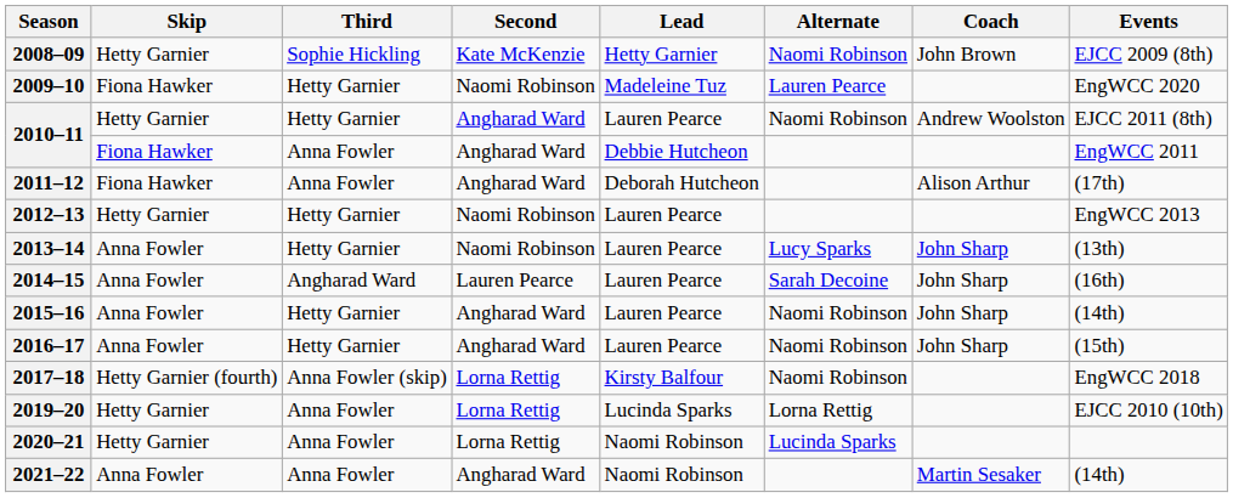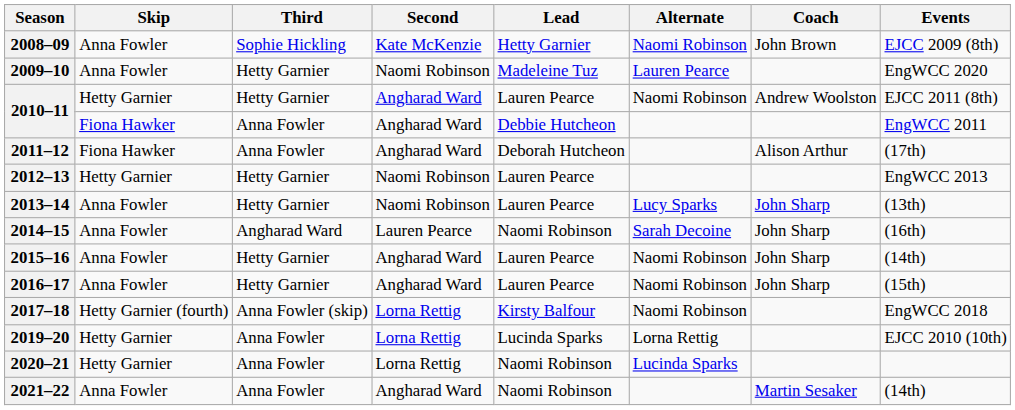 <table class="wikitable">
 <tr>
 <th scope="col" width=60>Season</th>
 <th scope="col">Skip</th>
 <th scope="col">Third</th>
 <th scope="col">Second</th>
 <th scope="col">Lead</th>
 <th scope="col">Alternate</th>
 <th scope="col">Coach</th>
 <th scope="col">Events</th>
 </tr>
 <tr>
 <th scope="row">2008–09</th>
-<td>Hetty Garnier</td>
+<td>Anna Fowler</td>
 <td><a href='#'>Sophie Hickling</a></td>
 <td><a href='#'>Kate McKenzie</a></td>
 <td><a href='#'>Hetty Garnier</a></td>
 <td><a href='#'>Naomi Robinson</a></td>
 <td>John Brown</td>
 <td><a href='#'>EJCC</a> 2009 (8th)</td>
 </tr>
 <tr>
 <th scope="row">2009–10</th>
-<td>Fiona Hawker</td>
+<td>Anna Fowler</td>
 <td>Hetty Garnier</td>
 <td>Naomi Robinson</td>
 <td><a href='#'>Madeleine Tuz</a></td>
 <td><a href='#'>Lauren Pearce</a></td>
 <td></td>
 <td>EngWCC 2020 </td>
 </tr>
 <tr>
 <th scope="row" rowspan="2">2010–11</th>
 <td>Hetty Garnier</td>
 <td>Hetty Garnier</td>
 <td><a href='#'>Angharad Ward</a></td>
 <td>Lauren Pearce</td>
 <td>Naomi Robinson</td>
 <td>Andrew Woolston</td>
 <td>EJCC 2011 (8th)</td>
 </tr>
 <tr>
 <td><a href='#'>Fiona Hawker</a></td>
 <td>Anna Fowler</td>
 <td>Angharad Ward</td>
 <td><a href='#'>Debbie Hutcheon</a></td>
 <td></td>
 <td></td>
 <td><a href='#'>EngWCC</a> 2011 </td>
 </tr>
 <tr>
 <th scope="row">2011–12</th>
 <td>Fiona Hawker</td>
 <td>Anna Fowler</td>
 <td>Angharad Ward</td>
 <td>Deborah Hutcheon</td>
 <td></td>
 <td>Alison Arthur</td>
 <td> (17th)</td>
 </tr>
 <tr>
 <th scope="row">2012–13</th>
 <td>Hetty Garnier</td>
 <td>Hetty Garnier</td>
 <td>Naomi Robinson</td>
 <td>Lauren Pearce</td>
 <td></td>
 <td></td>
 <td>EngWCC 2013 </td>
 </tr>
 <tr>
 <th scope="row">2013–14</th>
 <td>Anna Fowler</td>
 <td>Hetty Garnier</td>
 <td>Naomi Robinson</td>
 <td>Lauren Pearce</td>
 <td><a href='#'>Lucy Sparks</a></td>
 <td><a href='#'>John Sharp</a></td>
 <td> (13th)</td>
 </tr>
 <tr>
 <th scope="row">2014–15</th>
 <td>Anna Fowler</td>
 <td>Angharad Ward</td>
 <td>Lauren Pearce</td>
-<td>Lauren Pearce</td>
+<td>Naomi Robinson</td>
 <td><a href='#'>Sarah Decoine</a></td>
 <td>John Sharp</td>
 <td> (16th)</td>
 </tr>
 <tr>
 <th scope="row">2015–16</th>
 <td>Anna Fowler</td>
 <td>Hetty Garnier</td>
 <td>Angharad Ward</td>
 <td>Lauren Pearce</td>
 <td>Naomi Robinson</td>
 <td>John Sharp</td>
 <td> (14th)</td>
 </tr>
 <tr>
 <th scope="row">2016–17</th>
 <td>Anna Fowler</td>
 <td>Hetty Garnier</td>
 <td>Angharad Ward</td>
 <td>Lauren Pearce</td>
 <td>Naomi Robinson</td>
 <td>John Sharp</td>
 <td> (15th)</td>
 </tr>
 <tr>
 <th scope="row">2017–18</th>
 <td>Hetty Garnier (fourth)</td>
 <td>Anna Fowler (skip)</td>
 <td><a href='#'>Lorna Rettig</a></td>
 <td><a href='#'>Kirsty Balfour</a></td>
 <td>Naomi Robinson</td>
 <td></td>
 <td>EngWCC 2018 </td>
 </tr>
 <tr>
 <th scope="row">2019–20</th>
 <td>Hetty Garnier</td>
 <td>Anna Fowler</td>
 <td><a href='#'>Lorna Rettig</a></td>
 <td>Lucinda Sparks</td>
 <td>Lorna Rettig</td>
 <td></td>
 <td>EJCC 2010 (10th)</td>
 </tr>
 <tr>
 <th scope="row">2020–21</th>
 <td>Hetty Garnier</td>
 <td>Anna Fowler</td>
 <td>Lorna Rettig</td>
 <td>Naomi Robinson</td>
 <td><a href='#'>Lucinda Sparks</a></td>
 <td></td>
 <td></td>
 </tr>
 <tr>
 <th scope="row">2021–22</th>
 <td>Anna Fowler</td>
 <td>Anna Fowler</td>
 <td>Angharad Ward</td>
 <td>Naomi Robinson</td>
 <td></td>
 <td><a href='#'>Martin Sesaker</a></td>
 <td> (14th)</td>
 </tr>
 </table>
